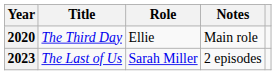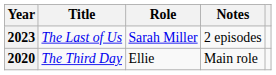 <table class="wikitable sortable plainrowheaders sortable" style="margin-right: 0;">
 <tr>
 <th scope="col">Year</th>
 <th scope="col">Title</th>
 <th scope="col">Role</th>
 <th class="unsortable" scope="col">Notes</th>
 <th scope="col" class="unsortable"></th>
 </tr>
 <tr>
+<th scope="row">2023</th>
+<td><em><a href='#'>The Last of Us</a></em></td>
+<td><a href='#'>Sarah Miller</a></td>
+<td>2 episodes</td>
+<td align="center"></td>
+</tr>
+<tr>
 <th scope="row">2020</th>
 <td><em><a href='#'>The Third Day</a></em></td>
 <td>Ellie</td>
 <td>Main role</td>
 <td align="center"></td>
 </tr>
-<tr>
-<th scope="row">2023</th>
-<td><em><a href='#'>The Last of Us</a></em></td>
-<td><a href='#'>Sarah Miller</a></td>
-<td>2 episodes</td>
-<td align="center"></td>
-</tr>
 </table>
